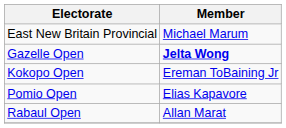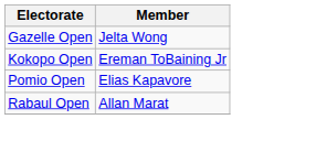 <table class="wikitable">
 <tr>
 <th><strong>Electorate</strong></th>
 <th><strong>Member</strong></th>
 </tr>
 <tr>
-<td>East New Britain Provincial</td>
-<td><a href='#'>Michael Marum</a></td>
-</tr>
-<tr>
 <td><a href='#'>Gazelle Open</a></td>
-<td><strong><a href='#'>Jelta Wong</a></strong></td>
+<td><a href='#'>Jelta Wong</a></td>
 </tr>
 <tr>
 <td><a href='#'>Kokopo Open</a></td>
 <td><a href='#'>Ereman ToBaining Jr</a></td>
 </tr>
 <tr>
 <td><a href='#'>Pomio Open</a></td>
 <td><a href='#'>Elias Kapavore</a></td>
 </tr>
 <tr>
 <td><a href='#'>Rabaul Open</a></td>
 <td><a href='#'>Allan Marat</a></td>
 </tr>
 <tr>
 </tr>
 </table>
